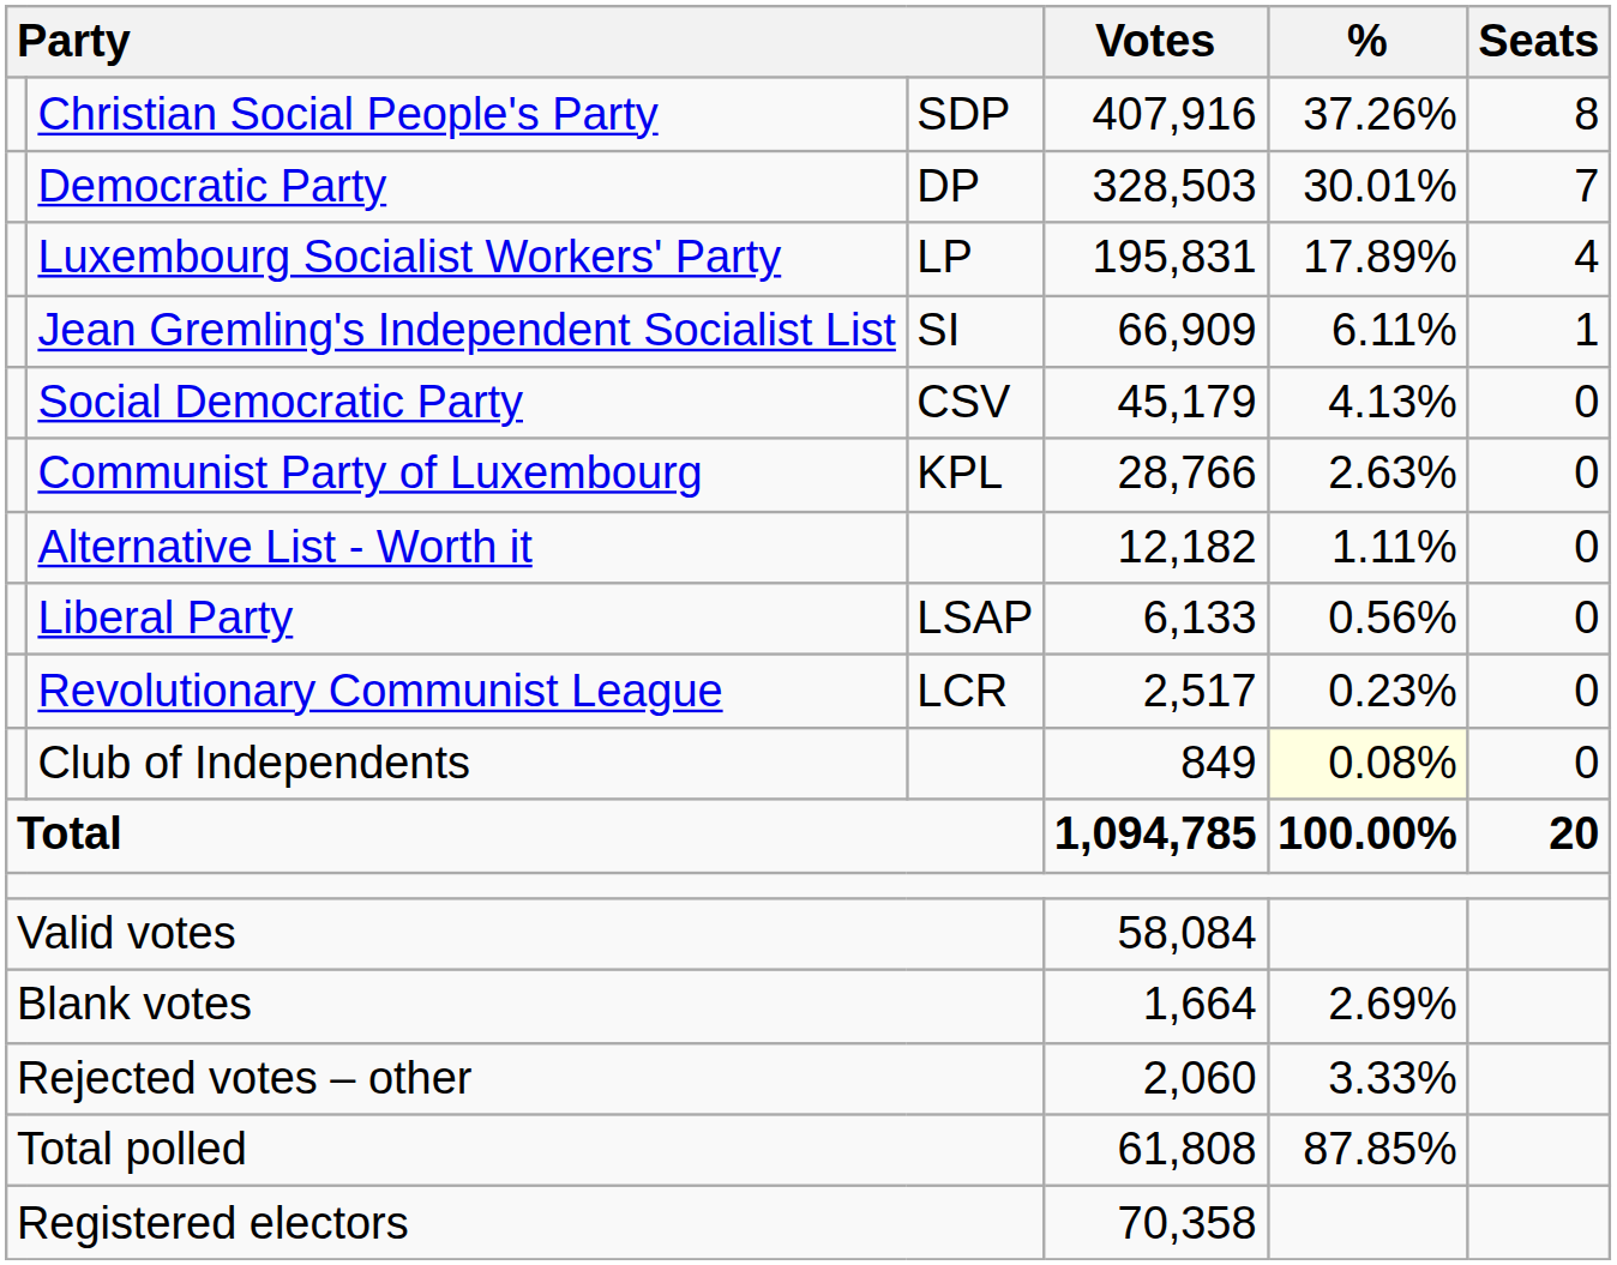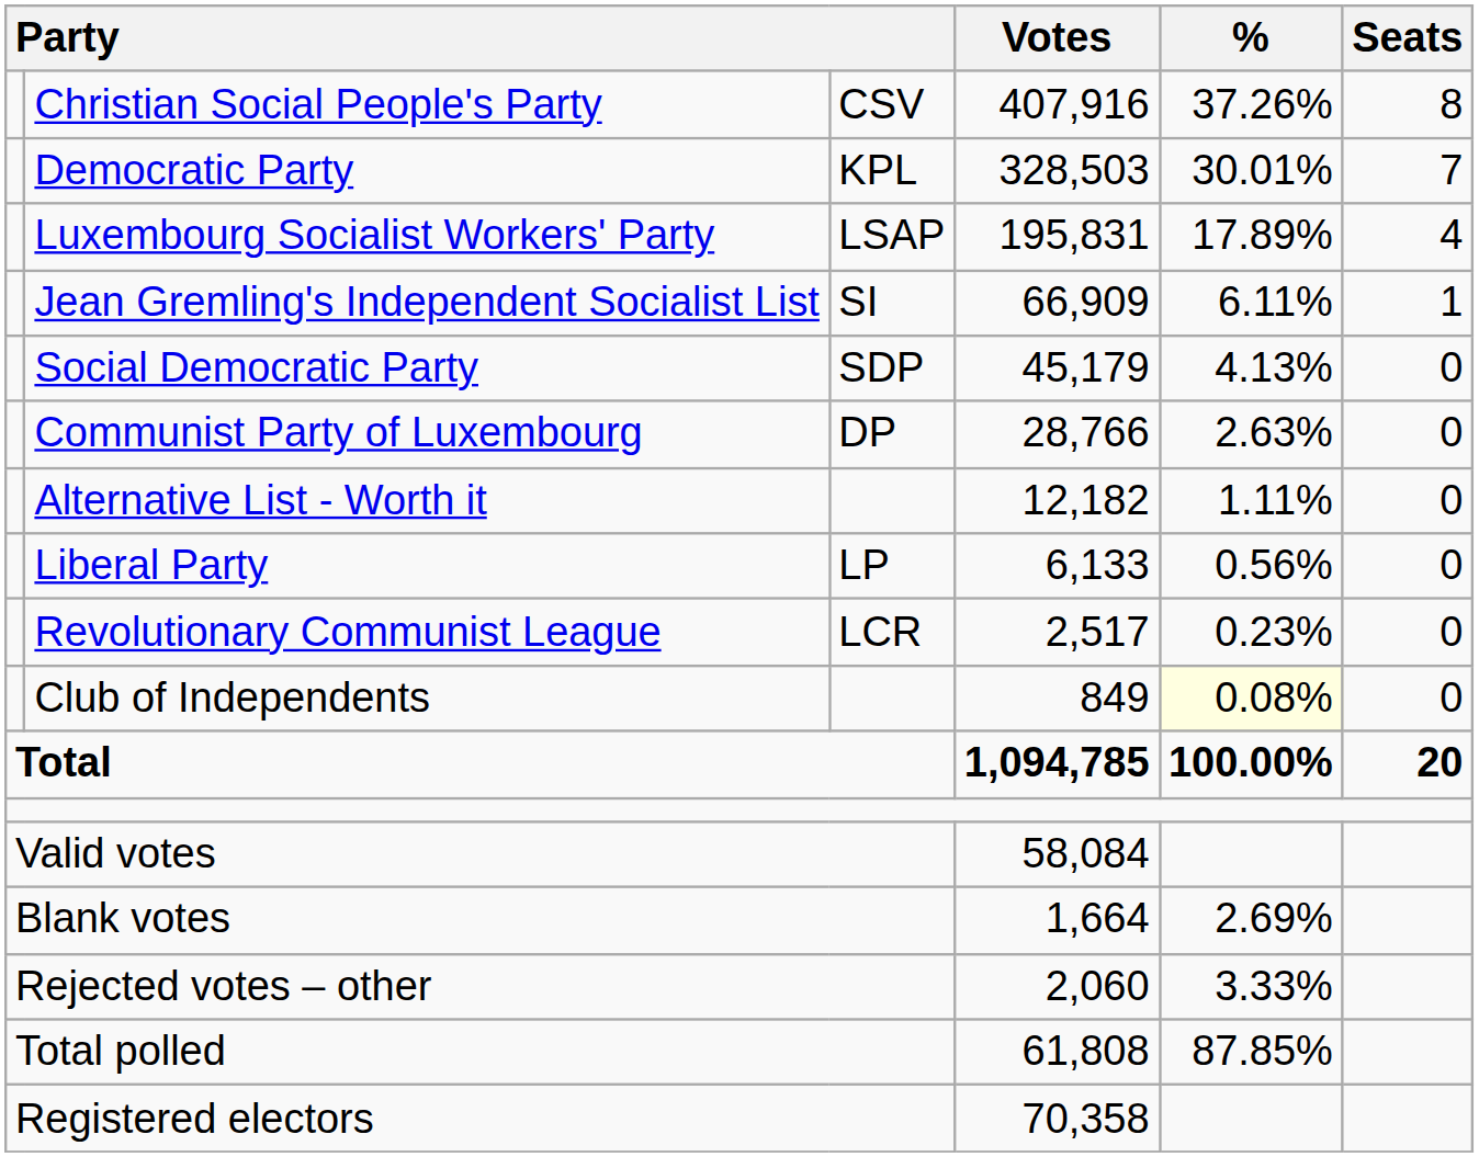 <table class="wikitable" border="1" style="text-align:right;">
 <tr>
 <th style="text-align:left;" valign=bottom colspan=3>Party</th>
 <th align=center valign=bottom width="50">Votes</th>
 <th align=center valign=bottom width="50">%</th>
 <th align=center>Seats</th>
 </tr>
 <tr>
 <td></td>
 <td align=left><a href='#'>Christian Social People's Party</a></td>
-<td align=left>SDP</td>
+<td align=left>CSV</td>
 <td>407,916</td>
 <td>37.26%</td>
 <td>8</td>
 </tr>
 <tr>
 <td></td>
 <td align=left><a href='#'>Democratic Party</a></td>
-<td align=left>DP</td>
+<td align=left>KPL</td>
 <td>328,503</td>
 <td>30.01%</td>
 <td>7</td>
 </tr>
 <tr>
 <td></td>
 <td align=left><a href='#'>Luxembourg Socialist Workers' Party</a></td>
-<td align=left>LP</td>
+<td align=left>LSAP</td>
 <td>195,831</td>
 <td>17.89%</td>
 <td>4</td>
 </tr>
 <tr>
 <td></td>
 <td align=left><a href='#'>Jean Gremling's Independent Socialist List</a></td>
 <td align=left>SI</td>
 <td>66,909</td>
 <td>6.11%</td>
 <td>1</td>
 </tr>
 <tr>
 <td></td>
 <td align=left><a href='#'>Social Democratic Party</a></td>
-<td align=left>CSV</td>
+<td align=left>SDP</td>
 <td>45,179</td>
 <td>4.13%</td>
 <td>0</td>
 </tr>
 <tr>
 <td></td>
 <td align=left><a href='#'>Communist Party of Luxembourg</a></td>
-<td align=left>KPL</td>
+<td align=left>DP</td>
 <td>28,766</td>
 <td>2.63%</td>
 <td>0</td>
 </tr>
 <tr>
 <td></td>
 <td align=left><a href='#'>Alternative List - Worth it</a></td>
 <td align=left></td>
 <td>12,182</td>
 <td>1.11%</td>
 <td>0</td>
 </tr>
 <tr>
 <td></td>
 <td align=left><a href='#'>Liberal Party</a></td>
-<td align=left>LSAP</td>
+<td align=left>LP</td>
 <td>6,133</td>
 <td>0.56%</td>
 <td>0</td>
 </tr>
 <tr>
 <td></td>
 <td align=left><a href='#'>Revolutionary Communist League</a></td>
 <td align=left>LCR</td>
 <td>2,517</td>
 <td>0.23%</td>
 <td>0</td>
 </tr>
 <tr>
 <td></td>
 <td align=left>Club of Independents</td>
 <td align=left></td>
 <td>849</td>
 <td style="background: lightyellow;">0.08%</td>
 <td>0</td>
 </tr>
 <tr style="font-weight:bold">
 <td align=left colspan=3>Total</td>
 <td>1,094,785</td>
 <td>100.00%</td>
 <td>20</td>
 </tr>
 <tr>
 <td colspan=6 height="2"></td>
 </tr>
 <tr>
 <td align=left colspan=3>Valid votes</td>
 <td>58,084</td>
 <td></td>
 <td></td>
 </tr>
 <tr>
 <td align=left colspan=3>Blank votes</td>
 <td>1,664</td>
 <td>2.69%</td>
 <td></td>
 </tr>
 <tr>
 <td align=left colspan=3>Rejected votes – other</td>
 <td>2,060</td>
 <td>3.33%</td>
 <td></td>
 </tr>
 <tr>
 <td align=left colspan=3>Total polled</td>
 <td>61,808</td>
 <td>87.85%</td>
 <td></td>
 </tr>
 <tr>
 <td align=left colspan=3>Registered electors</td>
 <td>70,358</td>
 <td></td>
 <td></td>
 </tr>
 </table>
